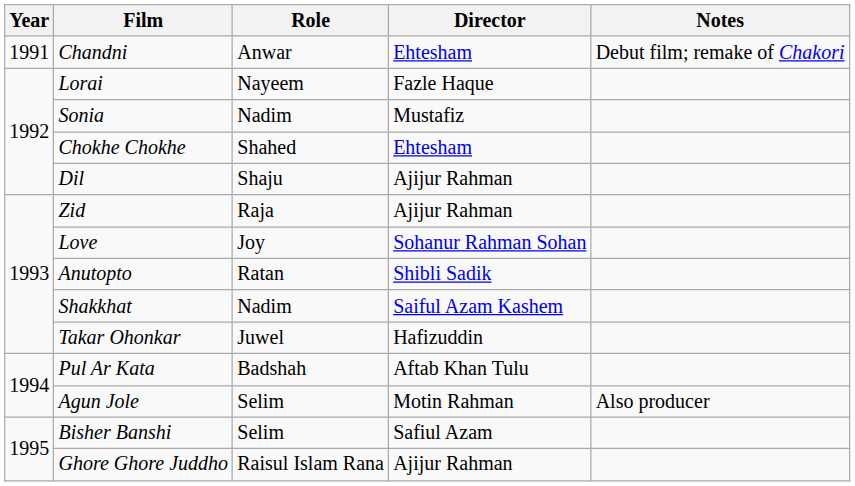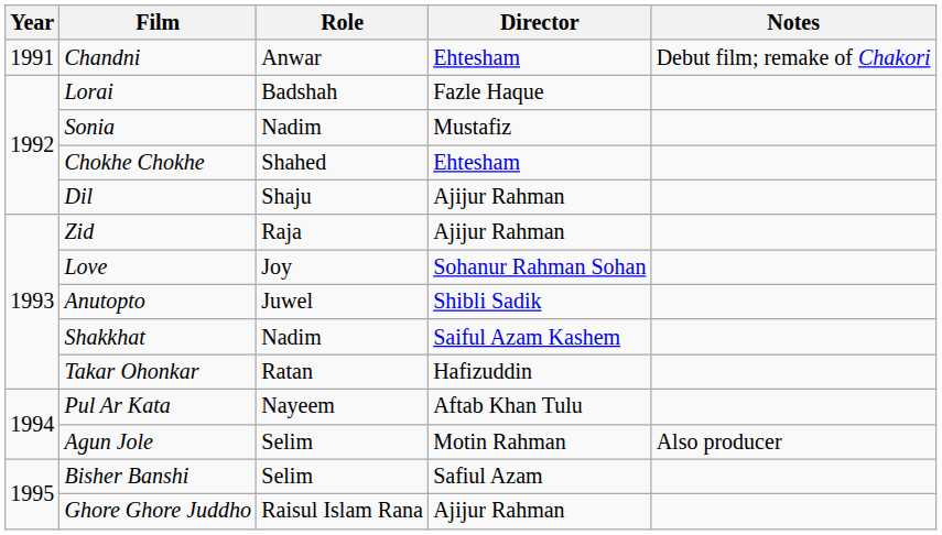 <table class="wikitable sortable collapsible">
 <tr>
 <th style="background:d0e5f5">Year</th>
 <th style="background:d0e5f5">Film</th>
 <th style="background:d0e5f5">Role</th>
 <th style="background:d0e5f5">Director</th>
 <th style="background:d0e5f5">Notes</th>
 </tr>
 <tr>
 <td>1991</td>
 <td><em>Chandni</em></td>
 <td>Anwar</td>
 <td><a href='#'>Ehtesham</a></td>
 <td>Debut film; remake of <em><a href='#'>Chakori</a></em></td>
 </tr>
 <tr>
 <td rowspan="4">1992</td>
 <td><em>Lorai</em></td>
-<td>Nayeem</td>
+<td>Badshah</td>
 <td>Fazle Haque</td>
 <td></td>
 </tr>
 <tr>
 <td><em>Sonia</em></td>
 <td>Nadim</td>
 <td>Mustafiz</td>
 <td></td>
 </tr>
 <tr>
 <td><em>Chokhe Chokhe</em></td>
 <td>Shahed</td>
 <td><a href='#'>Ehtesham</a></td>
 <td></td>
 </tr>
 <tr>
 <td><em>Dil</em></td>
 <td>Shaju</td>
 <td>Ajijur Rahman</td>
 <td></td>
 </tr>
 <tr>
 <td rowspan="5">1993</td>
 <td><em>Zid</em></td>
 <td>Raja</td>
 <td>Ajijur Rahman</td>
 <td></td>
 </tr>
 <tr>
 <td><em>Love</em></td>
 <td>Joy</td>
 <td><a href='#'>Sohanur Rahman Sohan</a></td>
 <td></td>
 </tr>
 <tr>
 <td><em>Anutopto</em></td>
-<td>Ratan</td>
+<td>Juwel</td>
 <td><a href='#'>Shibli Sadik</a></td>
 <td></td>
 </tr>
 <tr>
 <td><em>Shakkhat</em></td>
 <td>Nadim</td>
 <td><a href='#'>Saiful Azam Kashem</a></td>
 <td></td>
 </tr>
 <tr>
 <td><em>Takar Ohonkar</em></td>
-<td>Juwel</td>
+<td>Ratan</td>
 <td>Hafizuddin</td>
 <td></td>
 </tr>
 <tr>
 <td rowspan="2">1994</td>
 <td><em>Pul Ar Kata</em></td>
-<td>Badshah</td>
+<td>Nayeem</td>
 <td>Aftab Khan Tulu</td>
 <td></td>
 </tr>
 <tr>
 <td><em>Agun Jole</em></td>
 <td>Selim</td>
 <td>Motin Rahman</td>
 <td>Also producer</td>
 </tr>
 <tr>
 <td rowspan="2">1995</td>
 <td><em>Bisher Banshi</em></td>
 <td>Selim</td>
 <td>Safiul Azam</td>
 <td></td>
 </tr>
 <tr>
 <td><em>Ghore Ghore Juddho</em></td>
 <td>Raisul Islam Rana</td>
 <td>Ajijur Rahman</td>
 <td></td>
 </tr>
 </table>
